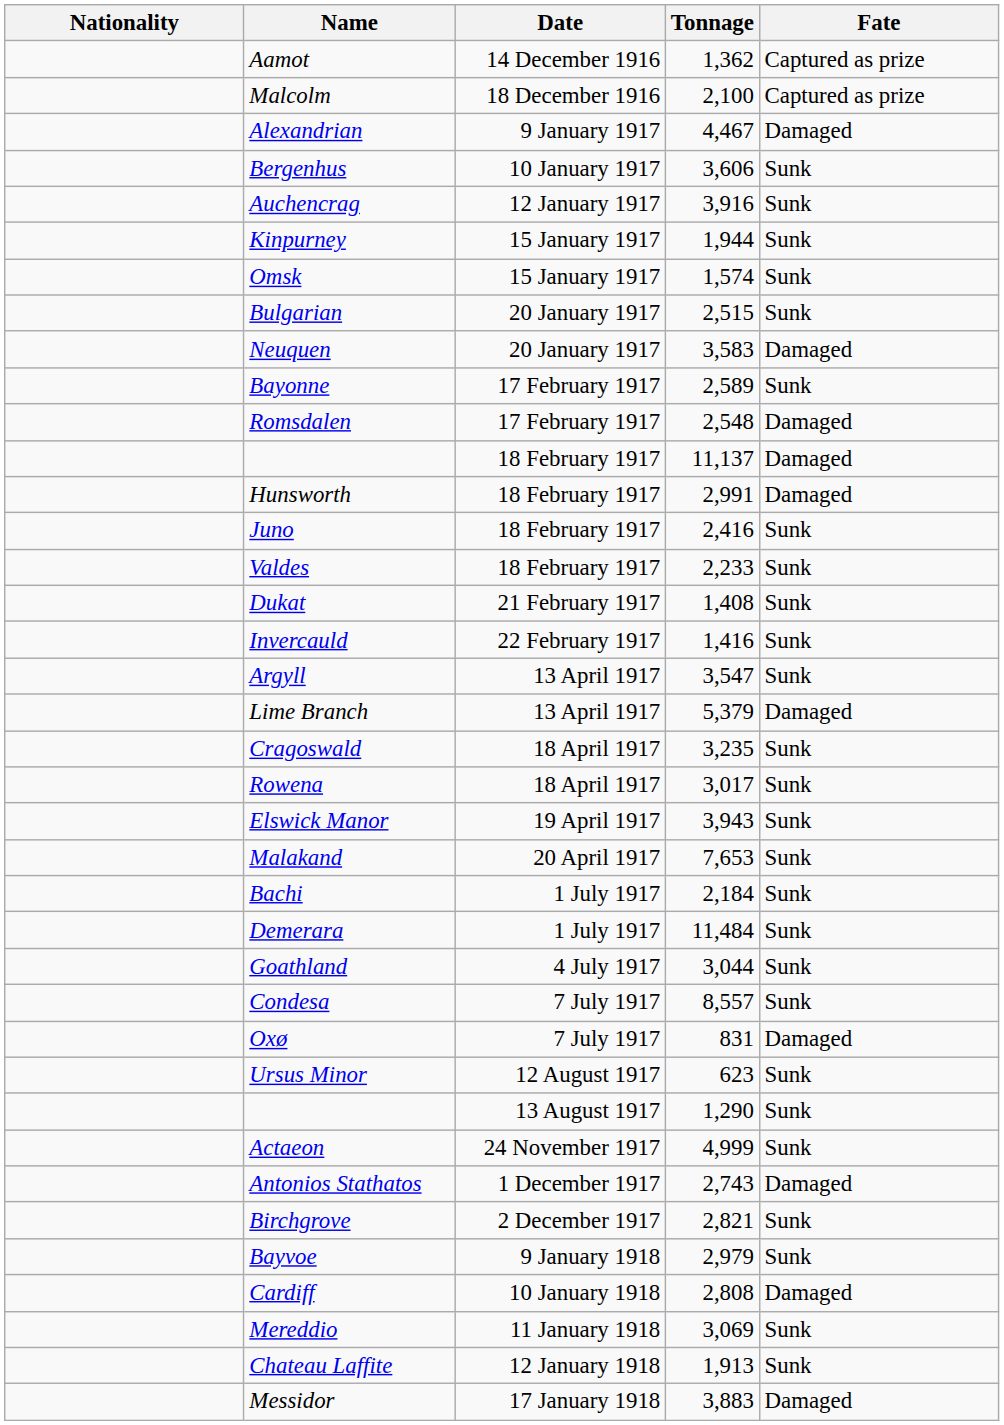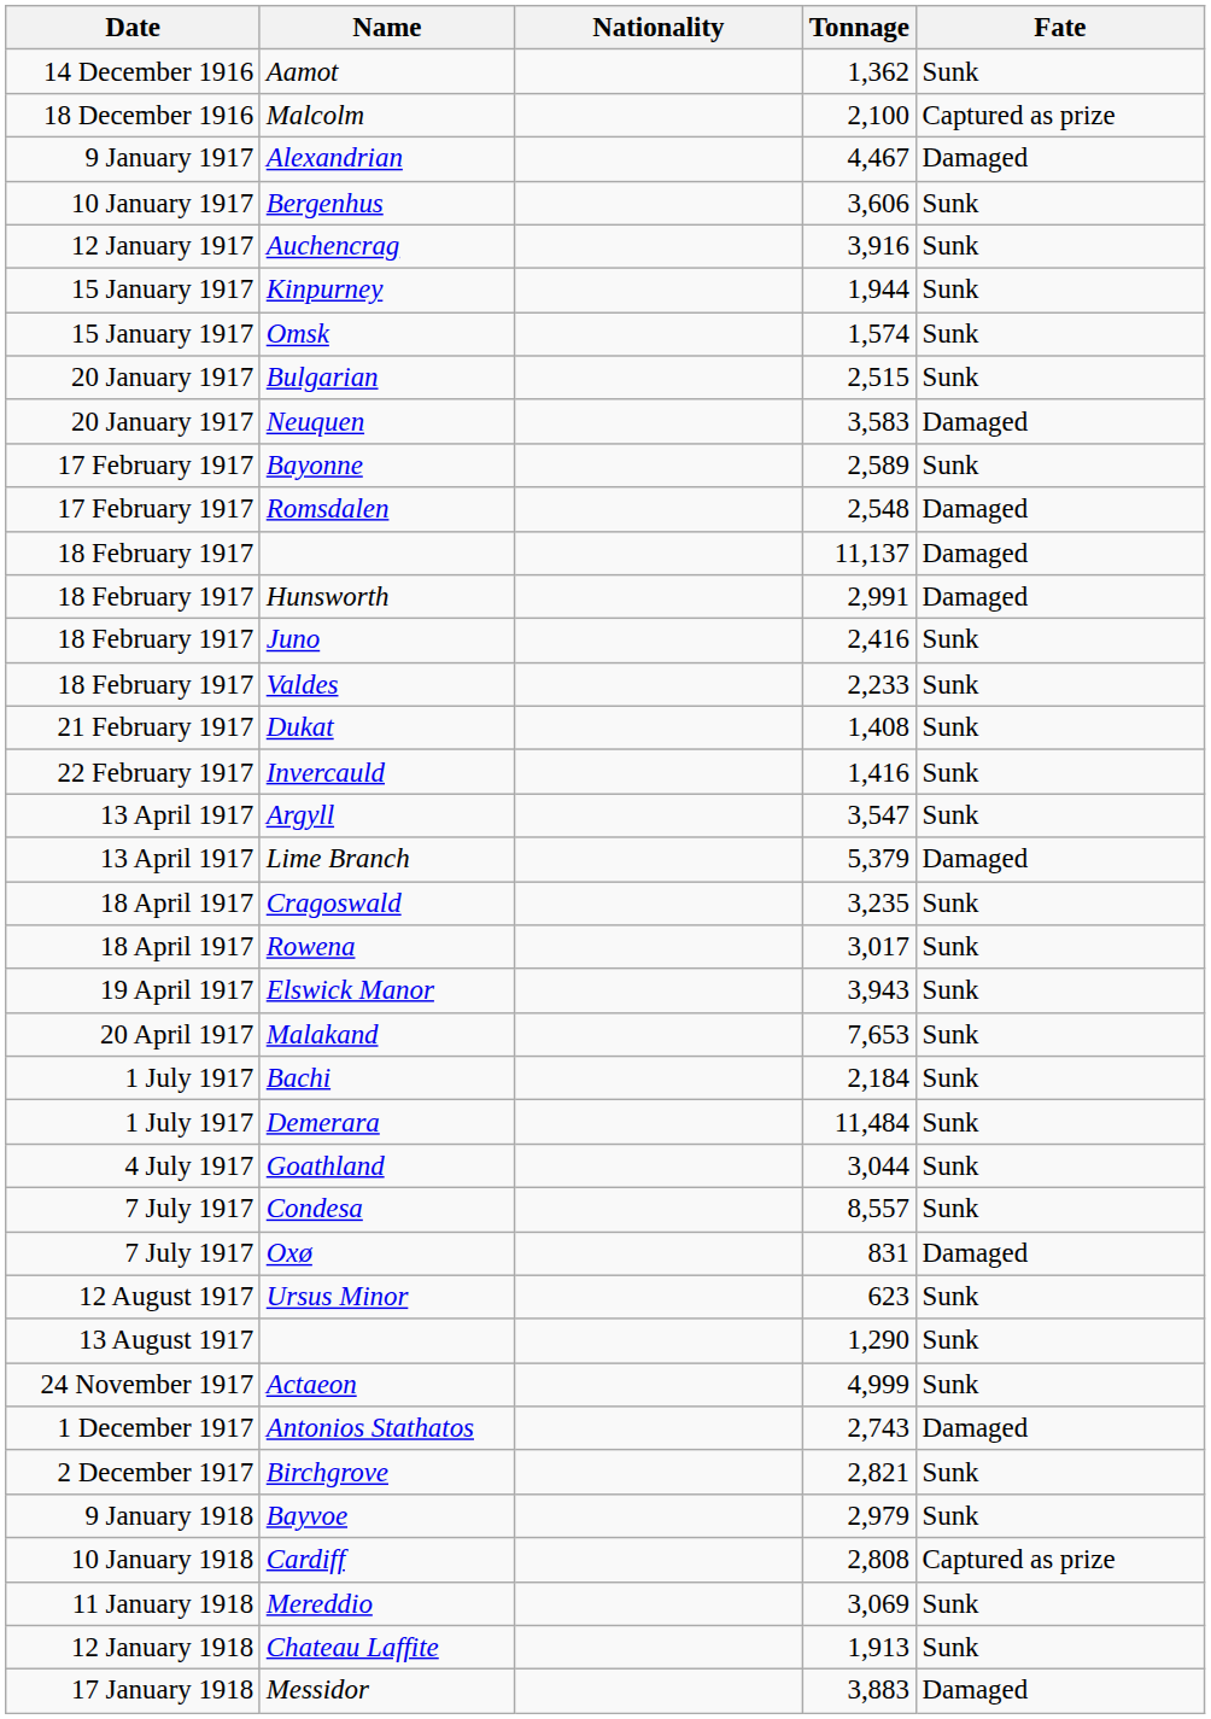 <table class="wikitable sortable">
 <tr>
+<th width="140px">Date</th>
+<th width="140px">Name</th>
 <th width="160px">Nationality</th>
-<th width="140px">Name</th>
-<th width="140px">Date</th>
 <th width="25px">Tonnage</th>
 <th width="160px">Fate</th>
 </tr>
 <tr>
+<td align="right">14 December 1916</td>
+<td align="left"><em>Aamot</em></td>
 <td align="left"></td>
-<td align="left"><em>Aamot</em></td>
-<td align="right">14 December 1916</td>
 <td align="right">1,362</td>
-<td align="left">Captured as prize</td>
+<td align="left">Sunk</td>
 </tr>
 <tr>
+<td align="right">18 December 1916</td>
+<td align="left"><em>Malcolm</em></td>
 <td align="left"></td>
-<td align="left"><em>Malcolm</em></td>
-<td align="right">18 December 1916</td>
 <td align="right">2,100</td>
 <td align="left">Captured as prize</td>
 </tr>
 <tr>
+<td align="right">9 January 1917</td>
+<td align="left"><a href='#'><em>Alexandrian</em></a></td>
 <td align="left"></td>
-<td align="left"><a href='#'><em>Alexandrian</em></a></td>
-<td align="right">9 January 1917</td>
 <td align="right">4,467</td>
 <td align="left">Damaged</td>
 </tr>
 <tr>
+<td align="right">10 January 1917</td>
+<td align="left"><a href='#'><em>Bergenhus</em></a></td>
 <td align="left"></td>
-<td align="left"><a href='#'><em>Bergenhus</em></a></td>
-<td align="right">10 January 1917</td>
 <td align="right">3,606</td>
 <td align="left">Sunk</td>
 </tr>
 <tr>
+<td align="right">12 January 1917</td>
+<td align="left"><a href='#'><em>Auchencrag</em></a></td>
 <td align="left"></td>
-<td align="left"><a href='#'><em>Auchencrag</em></a></td>
-<td align="right">12 January 1917</td>
 <td align="right">3,916</td>
 <td align="left">Sunk</td>
 </tr>
 <tr>
+<td align="right">15 January 1917</td>
+<td align="left"><a href='#'><em>Kinpurney</em></a></td>
 <td align="left"></td>
-<td align="left"><a href='#'><em>Kinpurney</em></a></td>
-<td align="right">15 January 1917</td>
 <td align="right">1,944</td>
 <td align="left">Sunk</td>
 </tr>
 <tr>
+<td align="right">15 January 1917</td>
+<td align="left"><a href='#'><em>Omsk</em></a></td>
 <td align="left"></td>
-<td align="left"><a href='#'><em>Omsk</em></a></td>
-<td align="right">15 January 1917</td>
 <td align="right">1,574</td>
 <td align="left">Sunk</td>
 </tr>
 <tr>
+<td align="right">20 January 1917</td>
+<td align="left"><a href='#'><em>Bulgarian</em></a></td>
 <td align="left"></td>
-<td align="left"><a href='#'><em>Bulgarian</em></a></td>
-<td align="right">20 January 1917</td>
 <td align="right">2,515</td>
 <td align="left">Sunk</td>
 </tr>
 <tr>
+<td align="right">20 January 1917</td>
+<td align="left"><a href='#'><em>Neuquen</em></a></td>
 <td align="left"></td>
-<td align="left"><a href='#'><em>Neuquen</em></a></td>
-<td align="right">20 January 1917</td>
 <td align="right">3,583</td>
 <td align="left">Damaged</td>
 </tr>
 <tr>
+<td align="right">17 February 1917</td>
+<td align="left"><a href='#'><em>Bayonne</em></a></td>
 <td align="left"></td>
-<td align="left"><a href='#'><em>Bayonne</em></a></td>
-<td align="right">17 February 1917</td>
 <td align="right">2,589</td>
 <td align="left">Sunk</td>
 </tr>
 <tr>
+<td align="right">17 February 1917</td>
+<td align="left"><a href='#'><em>Romsdalen</em></a></td>
 <td align="left"></td>
-<td align="left"><a href='#'><em>Romsdalen</em></a></td>
-<td align="right">17 February 1917</td>
 <td align="right">2,548</td>
 <td align="left">Damaged</td>
 </tr>
 <tr>
+<td align="right">18 February 1917</td>
 <td align="left"></td>
 <td align="left"></td>
-<td align="right">18 February 1917</td>
 <td align="right">11,137</td>
 <td align="left">Damaged</td>
 </tr>
 <tr>
+<td align="right">18 February 1917</td>
+<td align="left"><em>Hunsworth</em></td>
 <td align="left"></td>
-<td align="left"><em>Hunsworth</em></td>
-<td align="right">18 February 1917</td>
 <td align="right">2,991</td>
 <td align="left">Damaged</td>
 </tr>
 <tr>
+<td align="right">18 February 1917</td>
+<td align="left"><a href='#'><em>Juno</em></a></td>
 <td align="left"></td>
-<td align="left"><a href='#'><em>Juno</em></a></td>
-<td align="right">18 February 1917</td>
 <td align="right">2,416</td>
 <td align="left">Sunk</td>
 </tr>
 <tr>
+<td align="right">18 February 1917</td>
+<td align="left"><a href='#'><em>Valdes</em></a></td>
 <td align="left"></td>
-<td align="left"><a href='#'><em>Valdes</em></a></td>
-<td align="right">18 February 1917</td>
 <td align="right">2,233</td>
 <td align="left">Sunk</td>
 </tr>
 <tr>
+<td align="right">21 February 1917</td>
+<td align="left"><a href='#'><em>Dukat</em></a></td>
 <td align="left"></td>
-<td align="left"><a href='#'><em>Dukat</em></a></td>
-<td align="right">21 February 1917</td>
 <td align="right">1,408</td>
 <td align="left">Sunk</td>
 </tr>
 <tr>
+<td align="right">22 February 1917</td>
+<td align="left"><a href='#'><em>Invercauld</em></a></td>
 <td align="left"></td>
-<td align="left"><a href='#'><em>Invercauld</em></a></td>
-<td align="right">22 February 1917</td>
 <td align="right">1,416</td>
 <td align="left">Sunk</td>
 </tr>
 <tr>
+<td align="right">13 April 1917</td>
+<td align="left"><a href='#'><em>Argyll</em></a></td>
 <td align="left"></td>
-<td align="left"><a href='#'><em>Argyll</em></a></td>
-<td align="right">13 April 1917</td>
 <td align="right">3,547</td>
 <td align="left">Sunk</td>
 </tr>
 <tr>
+<td align="right">13 April 1917</td>
+<td align="left"><em>Lime Branch</em></td>
 <td align="left"></td>
-<td align="left"><em>Lime Branch</em></td>
-<td align="right">13 April 1917</td>
 <td align="right">5,379</td>
 <td align="left">Damaged</td>
 </tr>
 <tr>
+<td align="right">18 April 1917</td>
+<td align="left"><a href='#'><em>Cragoswald</em></a></td>
 <td align="left"></td>
-<td align="left"><a href='#'><em>Cragoswald</em></a></td>
-<td align="right">18 April 1917</td>
 <td align="right">3,235</td>
 <td align="left">Sunk</td>
 </tr>
 <tr>
+<td align="right">18 April 1917</td>
+<td align="left"><a href='#'><em>Rowena</em></a></td>
 <td align="left"></td>
-<td align="left"><a href='#'><em>Rowena</em></a></td>
-<td align="right">18 April 1917</td>
 <td align="right">3,017</td>
 <td align="left">Sunk</td>
 </tr>
 <tr>
+<td align="right">19 April 1917</td>
+<td align="left"><a href='#'><em>Elswick Manor</em></a></td>
 <td align="left"></td>
-<td align="left"><a href='#'><em>Elswick Manor</em></a></td>
-<td align="right">19 April 1917</td>
 <td align="right">3,943</td>
 <td align="left">Sunk</td>
 </tr>
 <tr>
+<td align="right">20 April 1917</td>
+<td align="left"><a href='#'><em>Malakand</em></a></td>
 <td align="left"></td>
-<td align="left"><a href='#'><em>Malakand</em></a></td>
-<td align="right">20 April 1917</td>
 <td align="right">7,653</td>
 <td align="left">Sunk</td>
 </tr>
 <tr>
+<td align="right">1 July 1917</td>
+<td align="left"><a href='#'><em>Bachi</em></a></td>
 <td align="left"></td>
-<td align="left"><a href='#'><em>Bachi</em></a></td>
-<td align="right">1 July 1917</td>
 <td align="right">2,184</td>
 <td align="left">Sunk</td>
 </tr>
 <tr>
+<td align="right">1 July 1917</td>
+<td align="left"><a href='#'><em>Demerara</em></a></td>
 <td align="left"></td>
-<td align="left"><a href='#'><em>Demerara</em></a></td>
-<td align="right">1 July 1917</td>
 <td align="right">11,484</td>
 <td align="left">Sunk</td>
 </tr>
 <tr>
+<td align="right">4 July 1917</td>
+<td align="left"><a href='#'><em>Goathland</em></a></td>
 <td align="left"></td>
-<td align="left"><a href='#'><em>Goathland</em></a></td>
-<td align="right">4 July 1917</td>
 <td align="right">3,044</td>
 <td align="left">Sunk</td>
 </tr>
 <tr>
+<td align="right">7 July 1917</td>
+<td align="left"><a href='#'><em>Condesa</em></a></td>
 <td align="left"></td>
-<td align="left"><a href='#'><em>Condesa</em></a></td>
-<td align="right">7 July 1917</td>
 <td align="right">8,557</td>
 <td align="left">Sunk</td>
 </tr>
 <tr>
+<td align="right">7 July 1917</td>
+<td align="left"><a href='#'><em>Oxø</em></a></td>
 <td align="left"></td>
-<td align="left"><a href='#'><em>Oxø</em></a></td>
-<td align="right">7 July 1917</td>
 <td align="right">831</td>
 <td align="left">Damaged</td>
 </tr>
 <tr>
+<td align="right">12 August 1917</td>
+<td align="left"><a href='#'><em>Ursus Minor</em></a></td>
 <td align="left"></td>
-<td align="left"><a href='#'><em>Ursus Minor</em></a></td>
-<td align="right">12 August 1917</td>
 <td align="right">623</td>
 <td align="left">Sunk</td>
 </tr>
 <tr>
+<td align="right">13 August 1917</td>
 <td align="left"></td>
 <td align="left"></td>
-<td align="right">13 August 1917</td>
 <td align="right">1,290</td>
 <td align="left">Sunk</td>
 </tr>
 <tr>
+<td align="right">24 November 1917</td>
+<td align="left"><a href='#'><em>Actaeon</em></a></td>
 <td align="left"></td>
-<td align="left"><a href='#'><em>Actaeon</em></a></td>
-<td align="right">24 November 1917</td>
 <td align="right">4,999</td>
 <td align="left">Sunk</td>
 </tr>
 <tr>
+<td align="right">1 December 1917</td>
+<td align="left"><a href='#'><em>Antonios Stathatos</em></a></td>
 <td align="left"></td>
-<td align="left"><a href='#'><em>Antonios Stathatos</em></a></td>
-<td align="right">1 December 1917</td>
 <td align="right">2,743</td>
 <td align="left">Damaged</td>
 </tr>
 <tr>
+<td align="right">2 December 1917</td>
+<td align="left"><a href='#'><em>Birchgrove</em></a></td>
 <td align="left"></td>
-<td align="left"><a href='#'><em>Birchgrove</em></a></td>
-<td align="right">2 December 1917</td>
 <td align="right">2,821</td>
 <td align="left">Sunk</td>
 </tr>
 <tr>
+<td align="right">9 January 1918</td>
+<td align="left"><a href='#'><em>Bayvoe</em></a></td>
 <td align="left"></td>
-<td align="left"><a href='#'><em>Bayvoe</em></a></td>
-<td align="right">9 January 1918</td>
 <td align="right">2,979</td>
 <td align="left">Sunk</td>
 </tr>
 <tr>
+<td align="right">10 January 1918</td>
+<td align="left"><a href='#'><em>Cardiff</em></a></td>
 <td align="left"></td>
-<td align="left"><a href='#'><em>Cardiff</em></a></td>
-<td align="right">10 January 1918</td>
 <td align="right">2,808</td>
-<td align="left">Damaged</td>
+<td align="left">Captured as prize</td>
 </tr>
 <tr>
+<td align="right">11 January 1918</td>
+<td align="left"><a href='#'><em>Mereddio</em></a></td>
 <td align="left"></td>
-<td align="left"><a href='#'><em>Mereddio</em></a></td>
-<td align="right">11 January 1918</td>
 <td align="right">3,069</td>
 <td align="left">Sunk</td>
 </tr>
 <tr>
+<td align="right">12 January 1918</td>
+<td align="left"><a href='#'><em>Chateau Laffite</em></a></td>
 <td align="left"></td>
-<td align="left"><a href='#'><em>Chateau Laffite</em></a></td>
-<td align="right">12 January 1918</td>
 <td align="right">1,913</td>
 <td align="left">Sunk</td>
 </tr>
 <tr>
+<td align="right">17 January 1918</td>
+<td align="left"><em>Messidor</em></td>
 <td align="left"></td>
-<td align="left"><em>Messidor</em></td>
-<td align="right">17 January 1918</td>
 <td align="right">3,883</td>
 <td align="left">Damaged</td>
 </tr>
 </table>
